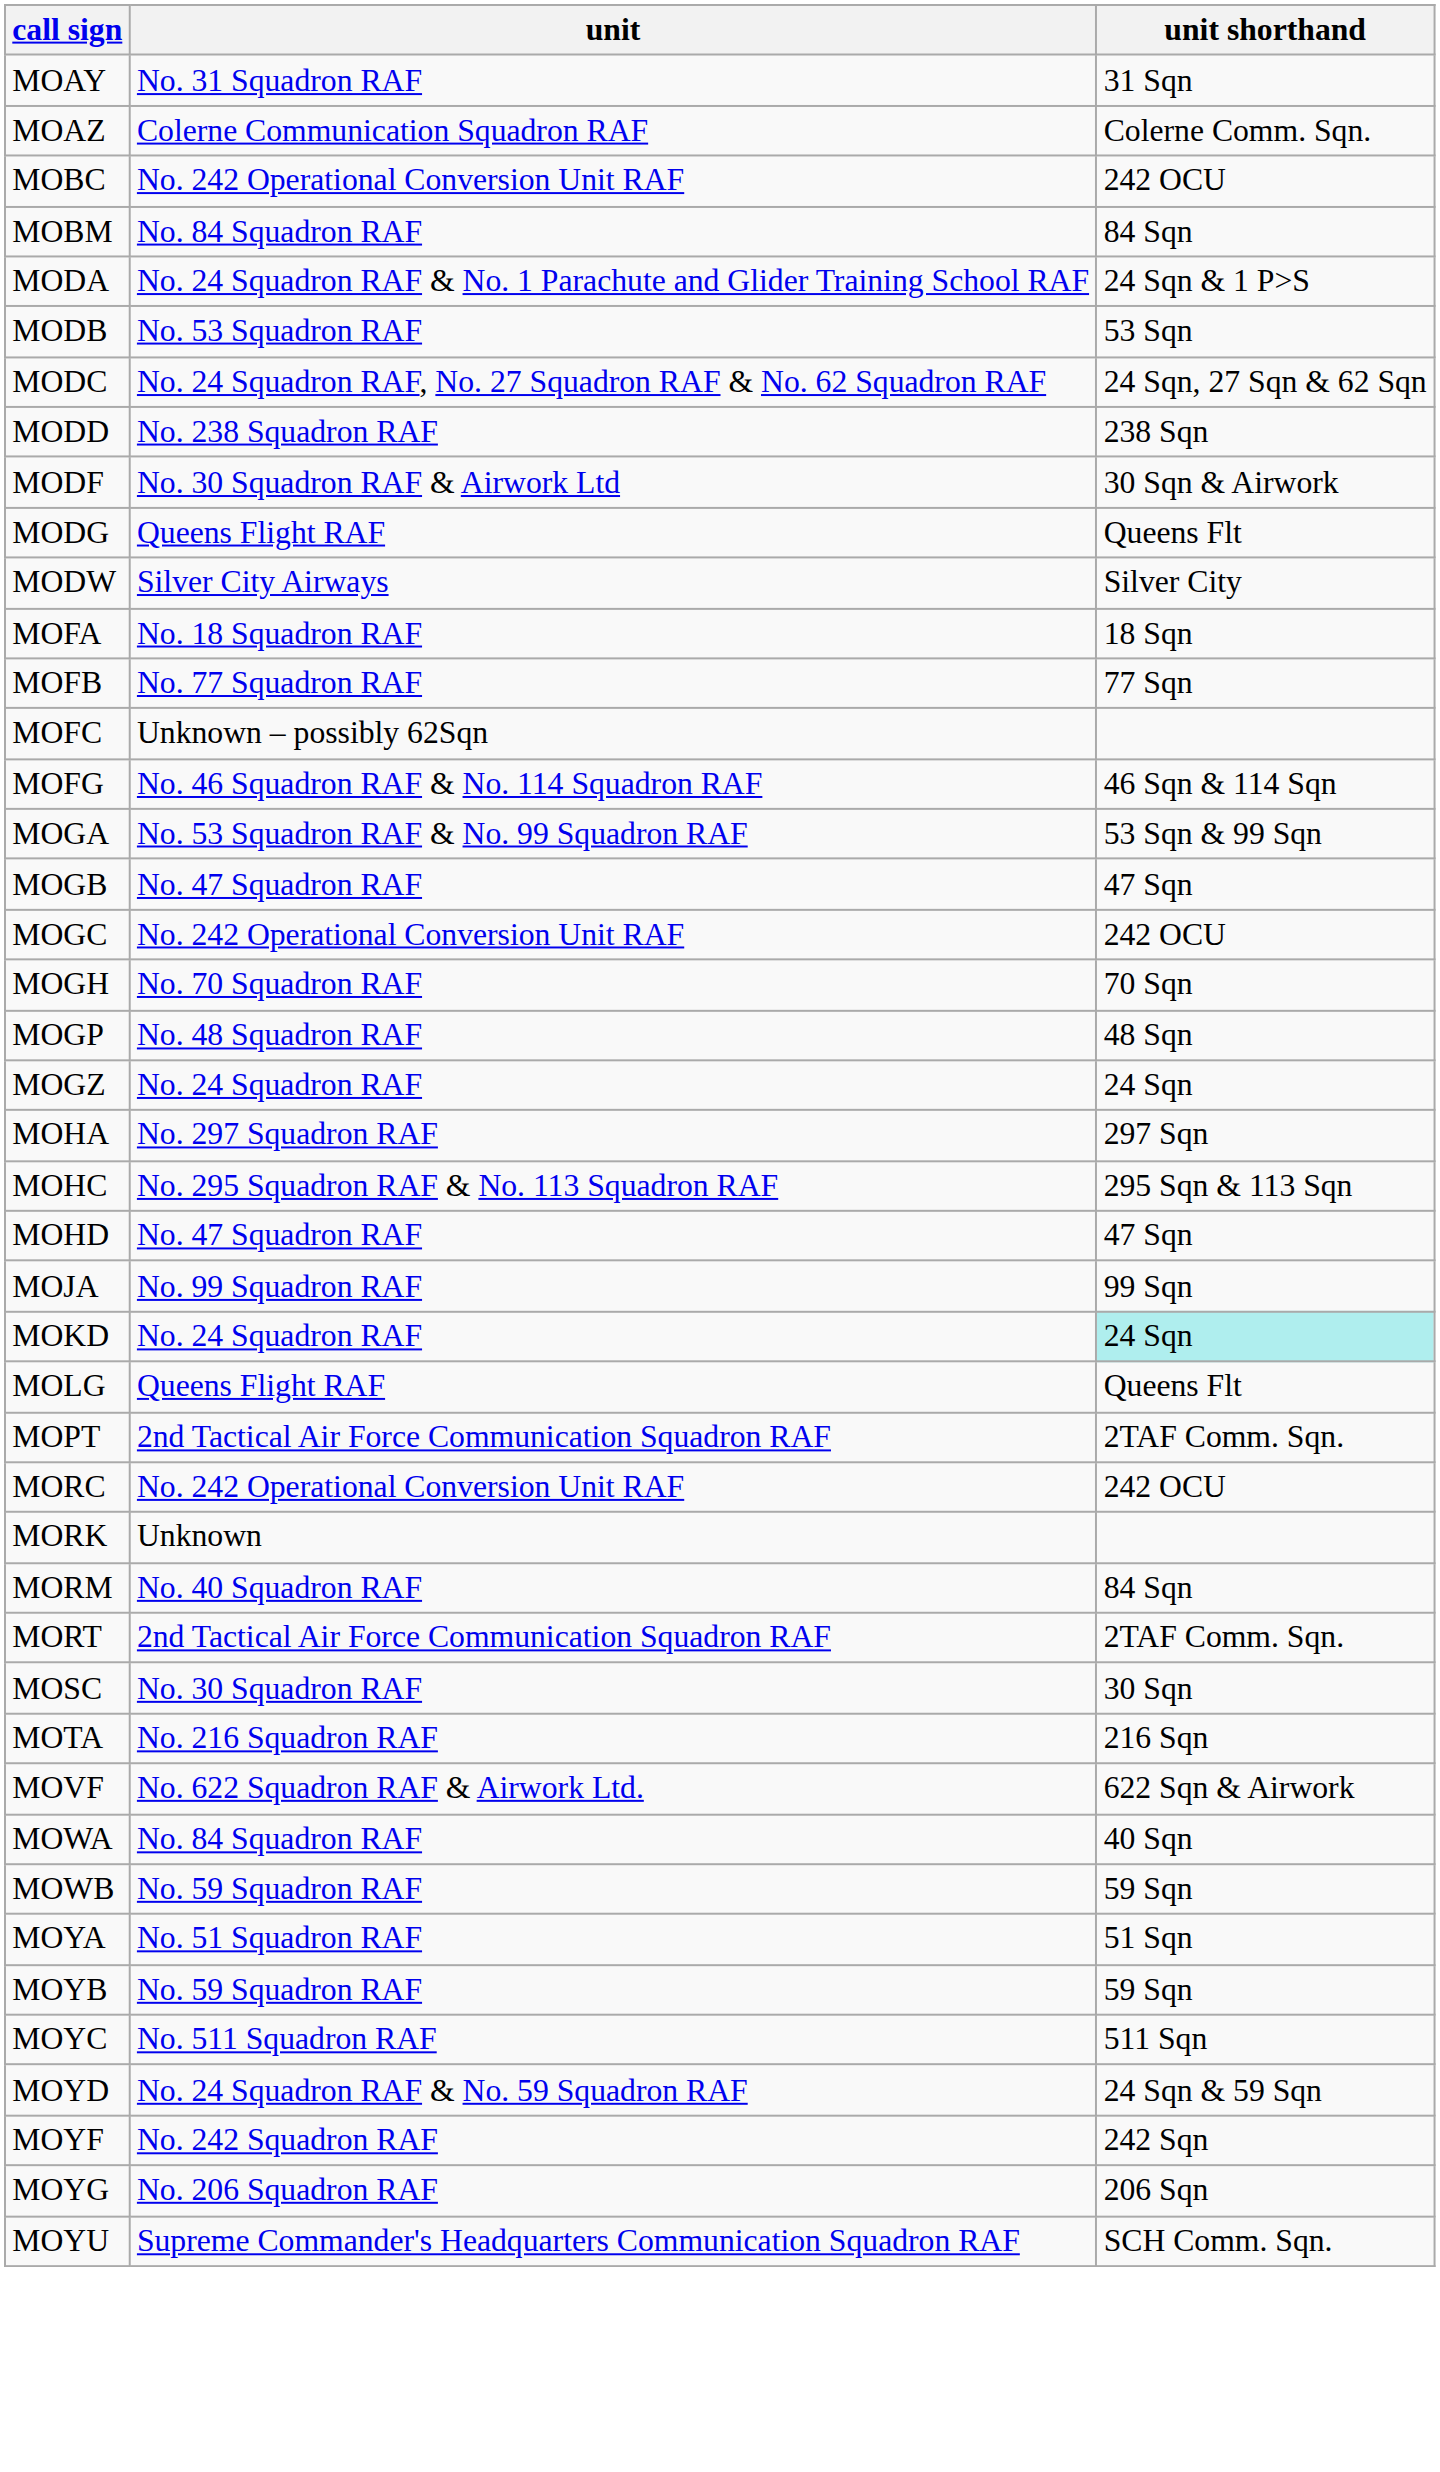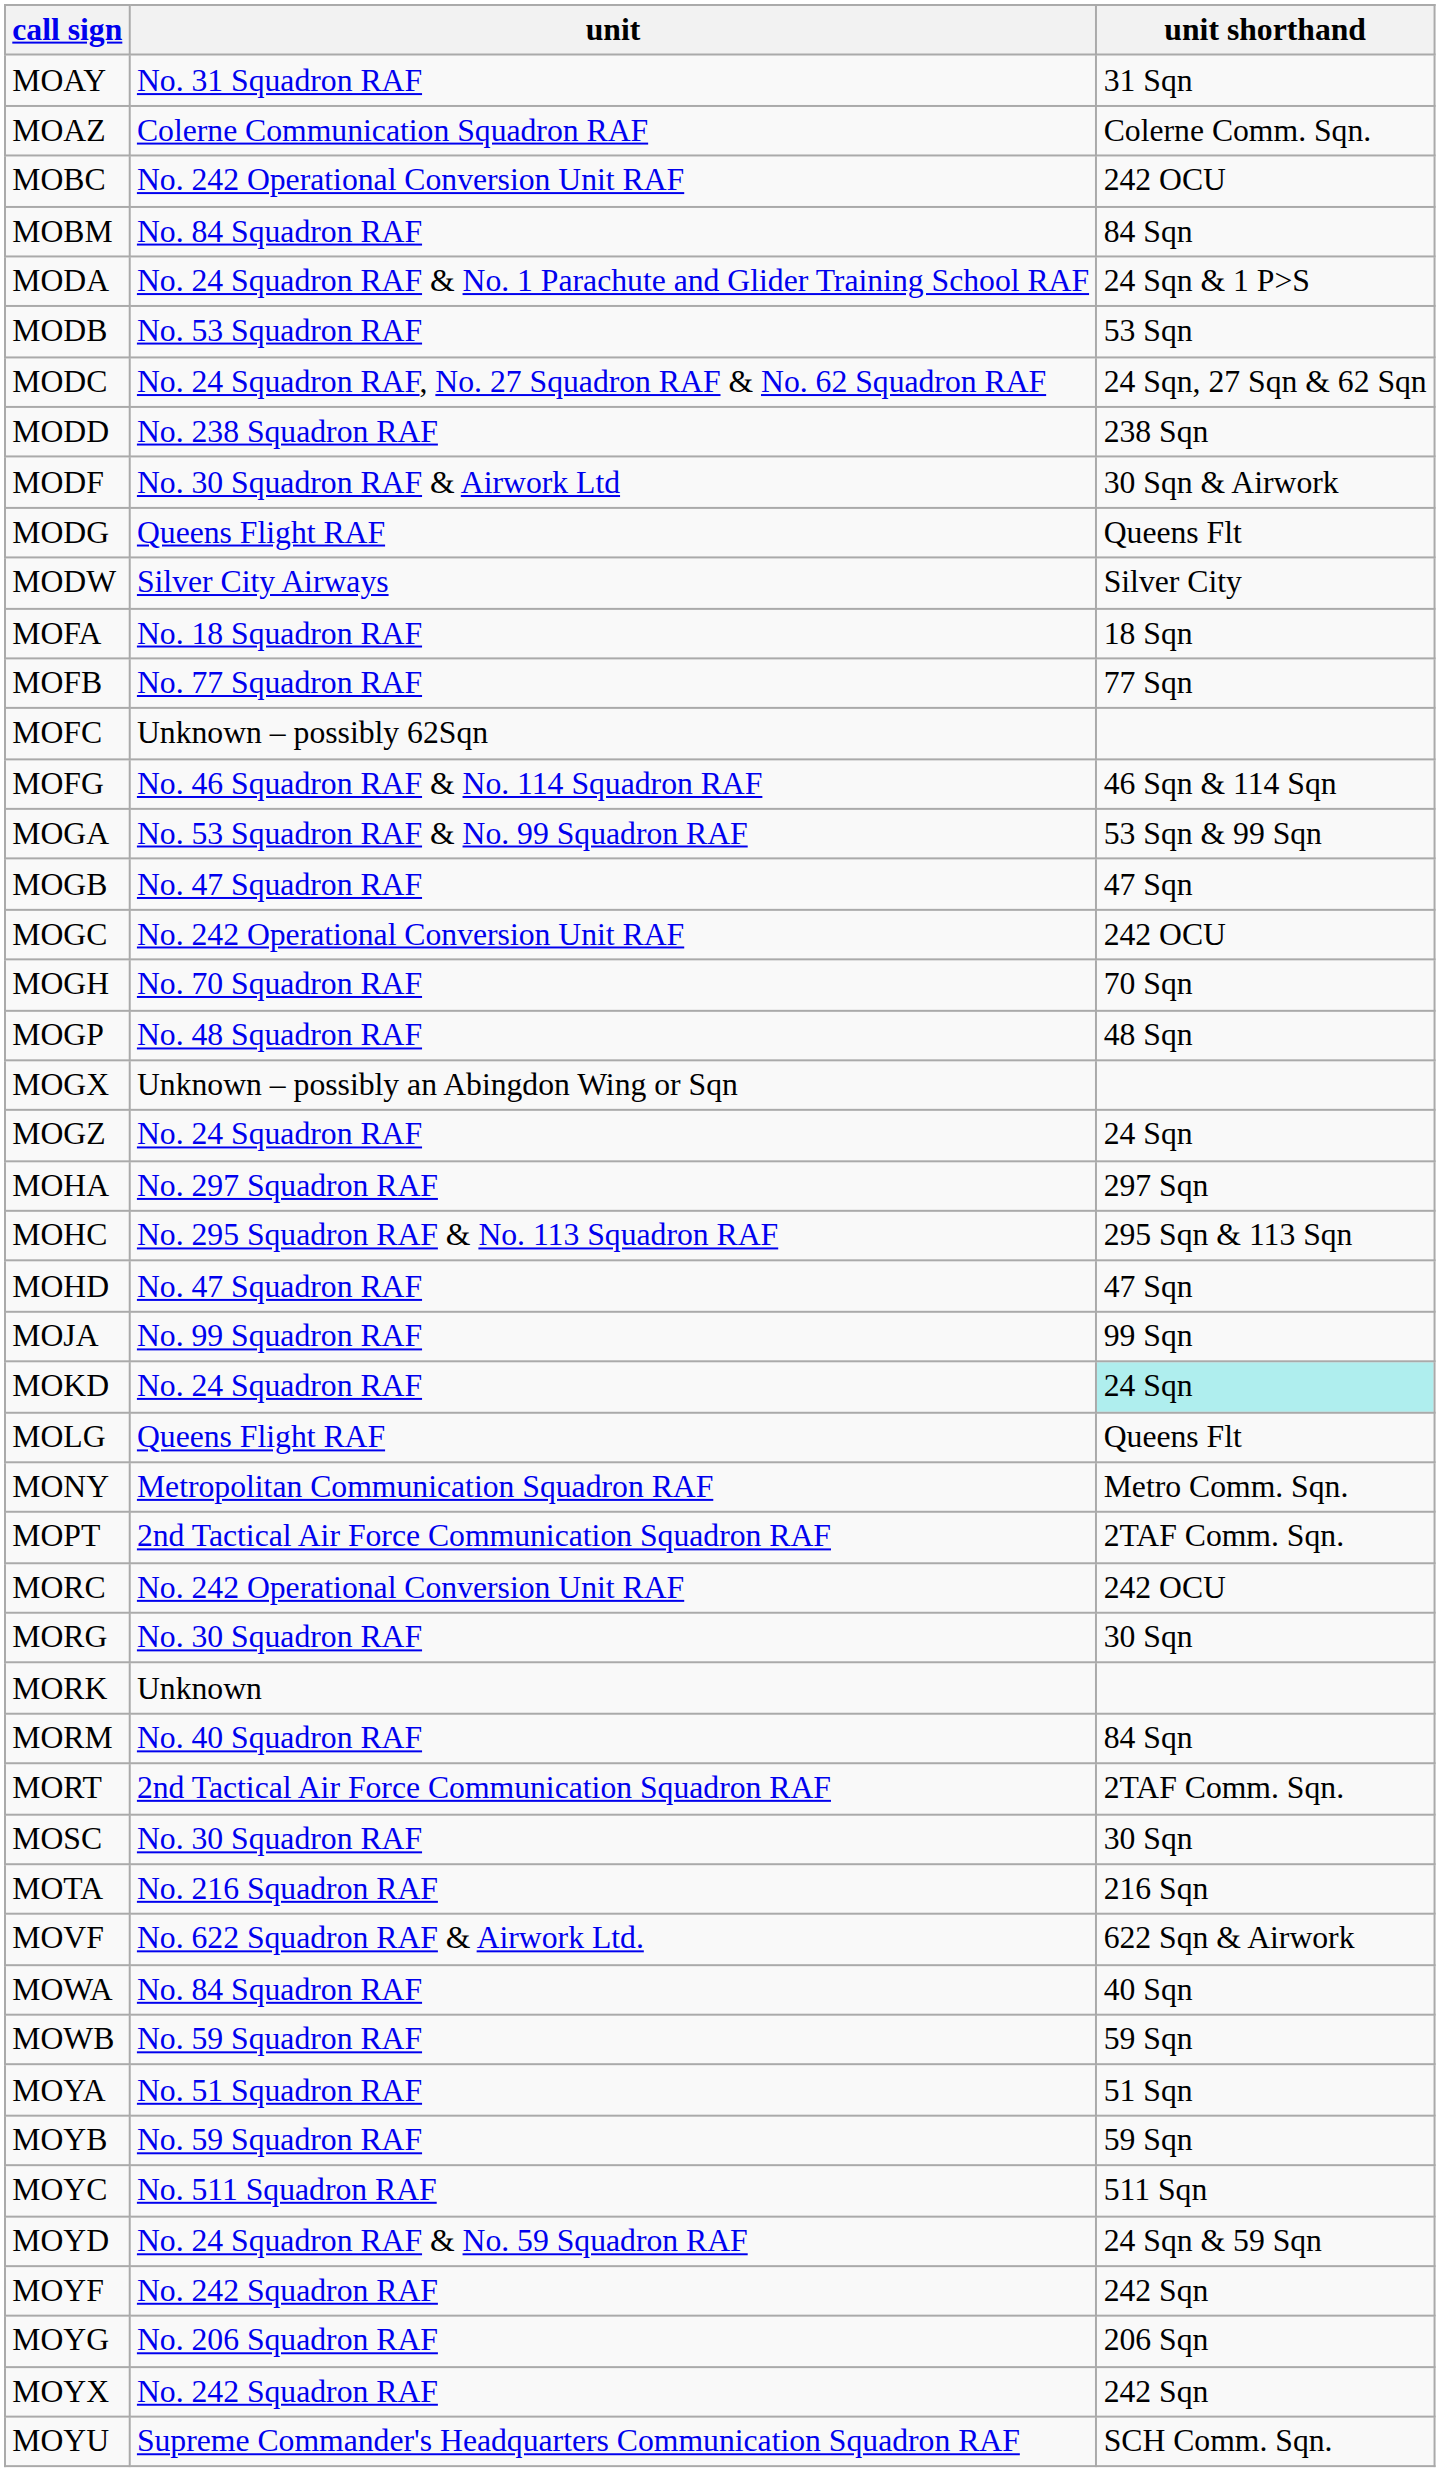 <table class="wikitable sortable">
 <tr align=center>
 <th><a href='#'>call sign</a></th>
 <th>unit</th>
 <th>unit shorthand</th>
 </tr>
 <tr>
 <td>MOAY</td>
 <td><a href='#'>No. 31 Squadron RAF</a></td>
 <td>31 Sqn</td>
 </tr>
 <tr>
 <td>MOAZ</td>
 <td><a href='#'>Colerne Communication Squadron RAF</a></td>
 <td>Colerne Comm. Sqn.</td>
 </tr>
 <tr>
 <td>MOBC</td>
 <td><a href='#'>No. 242 Operational Conversion Unit RAF</a></td>
 <td>242 OCU</td>
 </tr>
 <tr>
 <td>MOBM</td>
 <td><a href='#'>No. 84 Squadron RAF</a></td>
 <td>84 Sqn</td>
 </tr>
 <tr>
 <td>MODA</td>
 <td><a href='#'>No. 24 Squadron RAF</a> & <a href='#'>No. 1 Parachute and Glider Training School RAF</a></td>
 <td>24 Sqn & 1 P&GTS</td>
 </tr>
 <tr>
 <td>MODB</td>
 <td><a href='#'>No. 53 Squadron RAF</a></td>
 <td>53 Sqn</td>
 </tr>
 <tr>
 <td>MODC</td>
 <td><a href='#'>No. 24 Squadron RAF</a>, <a href='#'>No. 27 Squadron RAF</a> & <a href='#'>No. 62 Squadron RAF</a></td>
 <td>24 Sqn, 27 Sqn & 62 Sqn</td>
 </tr>
 <tr>
 <td>MODD</td>
 <td><a href='#'>No. 238 Squadron RAF</a></td>
 <td>238 Sqn</td>
 </tr>
 <tr>
 <td>MODF</td>
 <td><a href='#'>No. 30 Squadron RAF</a> & <a href='#'>Airwork Ltd</a></td>
 <td>30 Sqn & Airwork</td>
 </tr>
 <tr>
 <td>MODG</td>
 <td><a href='#'>Queens Flight RAF</a></td>
 <td>Queens Flt</td>
 </tr>
 <tr>
 <td>MODW</td>
 <td><a href='#'>Silver City Airways</a></td>
 <td>Silver City</td>
 </tr>
 <tr>
 <td>MOFA</td>
 <td><a href='#'>No. 18 Squadron RAF</a></td>
 <td>18 Sqn</td>
 </tr>
 <tr>
 <td>MOFB</td>
 <td><a href='#'>No. 77 Squadron RAF</a></td>
 <td>77 Sqn</td>
 </tr>
 <tr>
 <td>MOFC</td>
 <td>Unknown – possibly 62Sqn</td>
 <td></td>
 </tr>
 <tr>
 <td>MOFG</td>
 <td><a href='#'>No. 46 Squadron RAF</a> & <a href='#'>No. 114 Squadron RAF</a></td>
 <td>46 Sqn & 114 Sqn</td>
 </tr>
 <tr>
 <td>MOGA</td>
 <td><a href='#'>No. 53 Squadron RAF</a> & <a href='#'>No. 99 Squadron RAF</a></td>
 <td>53 Sqn & 99 Sqn</td>
 </tr>
 <tr>
 <td>MOGB</td>
 <td><a href='#'>No. 47 Squadron RAF</a></td>
 <td>47 Sqn</td>
 </tr>
 <tr>
 <td>MOGC</td>
 <td><a href='#'>No. 242 Operational Conversion Unit RAF</a></td>
 <td>242 OCU</td>
 </tr>
 <tr>
 <td>MOGH</td>
 <td><a href='#'>No. 70 Squadron RAF</a></td>
 <td>70 Sqn</td>
 </tr>
 <tr>
 <td>MOGP</td>
 <td><a href='#'>No. 48 Squadron RAF</a></td>
 <td>48 Sqn</td>
 </tr>
 <tr>
+<td>MOGX</td>
+<td>Unknown – possibly an Abingdon Wing or Sqn</td>
+<td></td>
+</tr>
+<tr>
 <td>MOGZ</td>
 <td><a href='#'>No. 24 Squadron RAF</a></td>
 <td>24 Sqn</td>
 </tr>
 <tr>
 <td>MOHA</td>
 <td><a href='#'>No. 297 Squadron RAF</a></td>
 <td>297 Sqn</td>
 </tr>
 <tr>
 <td>MOHC</td>
 <td><a href='#'>No. 295 Squadron RAF</a> & <a href='#'>No. 113 Squadron RAF</a></td>
 <td>295 Sqn & 113 Sqn</td>
 </tr>
 <tr>
 <td>MOHD</td>
 <td><a href='#'>No. 47 Squadron RAF</a></td>
 <td>47 Sqn</td>
 </tr>
 <tr>
 <td>MOJA</td>
 <td><a href='#'>No. 99 Squadron RAF</a></td>
 <td>99 Sqn</td>
 </tr>
 <tr>
 <td>MOKD</td>
 <td><a href='#'>No. 24 Squadron RAF</a></td>
 <td style="background: paleturquoise;">24 Sqn</td>
 </tr>
 <tr>
 <td>MOLG</td>
 <td><a href='#'>Queens Flight RAF</a></td>
 <td>Queens Flt</td>
 </tr>
 <tr>
+<td>MONY</td>
+<td><a href='#'>Metropolitan Communication Squadron RAF</a></td>
+<td>Metro Comm. Sqn.</td>
+</tr>
+<tr>
 <td>MOPT</td>
 <td><a href='#'>2nd Tactical Air Force Communication Squadron RAF</a></td>
 <td>2TAF Comm. Sqn.</td>
 </tr>
 <tr>
 <td>MORC</td>
 <td><a href='#'>No. 242 Operational Conversion Unit RAF</a></td>
 <td>242 OCU</td>
+</tr>
+<tr>
+<td>MORG</td>
+<td><a href='#'>No. 30 Squadron RAF</a></td>
+<td>30 Sqn</td>
 </tr>
 <tr>
 <td>MORK</td>
 <td>Unknown</td>
 <td></td>
 </tr>
 <tr>
 <td>MORM</td>
 <td><a href='#'>No. 40 Squadron RAF</a></td>
 <td>84 Sqn</td>
 </tr>
 <tr>
 <td>MORT</td>
 <td><a href='#'>2nd Tactical Air Force Communication Squadron RAF</a></td>
 <td>2TAF Comm. Sqn.</td>
 </tr>
 <tr>
 <td>MOSC</td>
 <td><a href='#'>No. 30 Squadron RAF</a></td>
 <td>30 Sqn</td>
 </tr>
 <tr>
 <td>MOTA</td>
 <td><a href='#'>No. 216 Squadron RAF</a></td>
 <td>216 Sqn</td>
 </tr>
 <tr>
 <td>MOVF</td>
 <td><a href='#'>No. 622 Squadron RAF</a> & <a href='#'>Airwork Ltd.</a></td>
 <td>622 Sqn & Airwork</td>
 </tr>
 <tr>
 <td>MOWA</td>
 <td><a href='#'>No. 84 Squadron RAF</a></td>
 <td>40 Sqn</td>
 </tr>
 <tr>
 <td>MOWB</td>
 <td><a href='#'>No. 59 Squadron RAF</a></td>
 <td>59 Sqn</td>
 </tr>
 <tr>
 <td>MOYA</td>
 <td><a href='#'>No. 51 Squadron RAF</a></td>
 <td>51 Sqn</td>
 </tr>
 <tr>
 <td>MOYB</td>
 <td><a href='#'>No. 59 Squadron RAF</a></td>
 <td>59 Sqn</td>
 </tr>
 <tr>
 <td>MOYC</td>
 <td><a href='#'>No. 511 Squadron RAF</a></td>
 <td>511 Sqn</td>
 </tr>
 <tr>
 <td>MOYD</td>
 <td><a href='#'>No. 24 Squadron RAF</a> & <a href='#'>No. 59 Squadron RAF</a></td>
 <td>24 Sqn & 59 Sqn</td>
 </tr>
 <tr>
 <td>MOYF</td>
 <td><a href='#'>No. 242 Squadron RAF</a></td>
 <td>242 Sqn</td>
 </tr>
 <tr>
 <td>MOYG</td>
 <td><a href='#'>No. 206 Squadron RAF</a></td>
 <td>206 Sqn</td>
 </tr>
 <tr>
+<td>MOYX</td>
+<td><a href='#'>No. 242 Squadron RAF</a></td>
+<td>242 Sqn</td>
+</tr>
+<tr>
 <td>MOYU</td>
 <td><a href='#'>Supreme Commander's Headquarters Communication Squadron RAF</a></td>
 <td>SCH Comm. Sqn.</td>
 </tr>
 </table>
